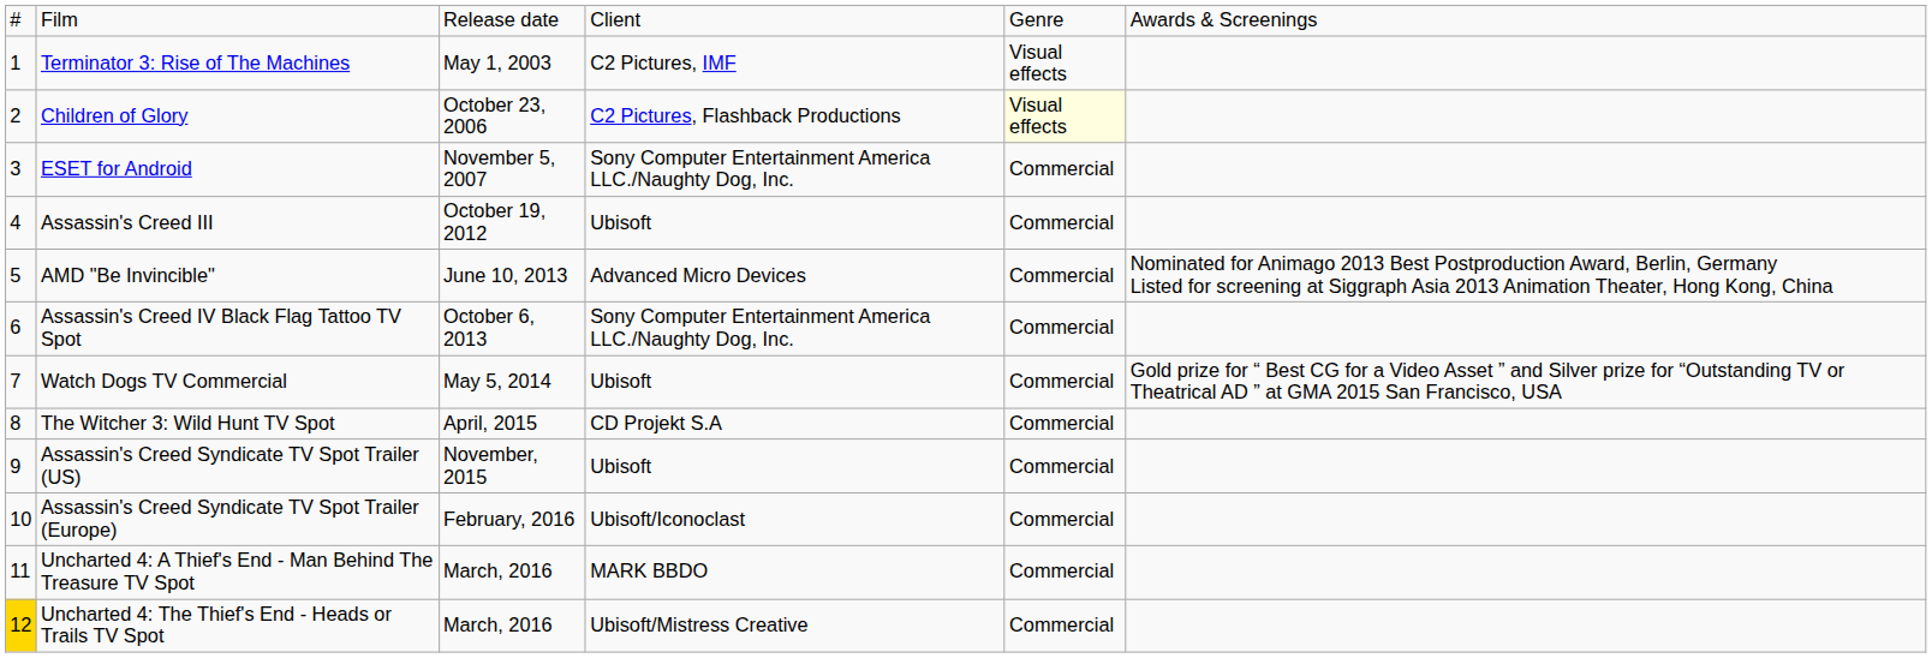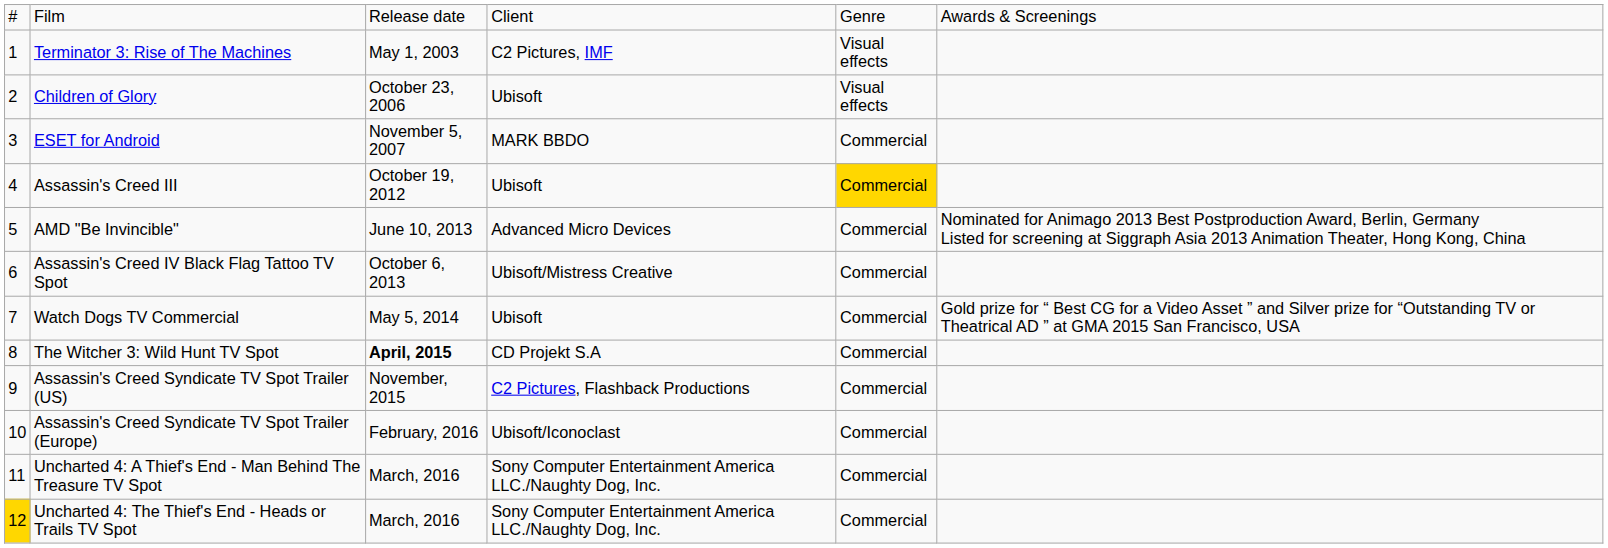 <table class="wikitable">
 <tr>
 <td>#</td>
 <td>Film</td>
 <td>Release date</td>
 <td>Client</td>
 <td>Genre</td>
 <td>Awards & Screenings</td>
 </tr>
 <tr>
 <td>1</td>
 <td><a href='#'>Terminator 3: Rise of The Machines</a></td>
 <td>May 1, 2003</td>
 <td>C2 Pictures, <a href='#'>IMF</a></td>
 <td>Visual effects</td>
 <td></td>
 </tr>
 <tr>
 <td>2</td>
 <td><a href='#'>Children of Glory</a></td>
 <td>October 23, 2006</td>
-<td><a href='#'>C2 Pictures</a>, Flashback Productions</td>
-<td style="background: lightyellow;">Visual effects</td>
+<td>Ubisoft</td>
+<td>Visual effects</td>
 <td></td>
 </tr>
 <tr>
 <td>3</td>
 <td><a href='#'>ESET for Android</a></td>
 <td>November 5, 2007</td>
-<td>Sony Computer Entertainment America LLC./Naughty Dog, Inc.</td>
+<td>MARK BBDO</td>
 <td>Commercial</td>
 <td></td>
 </tr>
 <tr>
 <td>4</td>
 <td>Assassin's Creed III</td>
 <td>October 19, 2012</td>
 <td>Ubisoft</td>
-<td>Commercial</td>
+<td style="background: gold;">Commercial</td>
 <td></td>
 </tr>
 <tr>
 <td>5</td>
 <td>AMD "Be Invincible"</td>
 <td>June 10, 2013</td>
 <td>Advanced Micro Devices</td>
 <td>Commercial</td>
 <td>Nominated for Animago 2013 Best Postproduction Award, Berlin, Germany<br>Listed for screening at Siggraph Asia 2013 Animation Theater, Hong Kong, China</td>
 </tr>
 <tr>
 <td>6</td>
 <td>Assassin's Creed IV Black Flag Tattoo TV Spot</td>
 <td>October 6, 2013</td>
-<td>Sony Computer Entertainment America LLC./Naughty Dog, Inc.</td>
+<td>Ubisoft/Mistress Creative</td>
 <td>Commercial</td>
 <td></td>
 </tr>
 <tr>
 <td>7</td>
 <td>Watch Dogs TV Commercial</td>
 <td>May 5, 2014</td>
 <td>Ubisoft</td>
 <td>Commercial</td>
 <td>Gold prize for “ Best CG for a Video Asset ” and Silver prize for “Outstanding TV or Theatrical AD ” at GMA 2015 San Francisco, USA</td>
 </tr>
 <tr>
 <td>8</td>
 <td>The Witcher 3: Wild Hunt TV Spot</td>
-<td>April, 2015</td>
+<td><strong>April, 2015</strong></td>
 <td>CD Projekt S.A</td>
 <td>Commercial</td>
 <td></td>
 </tr>
 <tr>
 <td>9</td>
 <td>Assassin's Creed Syndicate TV Spot Trailer (US)</td>
 <td>November, 2015</td>
-<td>Ubisoft</td>
+<td><a href='#'>C2 Pictures</a>, Flashback Productions</td>
 <td>Commercial</td>
 <td></td>
 </tr>
 <tr>
 <td>10</td>
 <td>Assassin's Creed Syndicate TV Spot Trailer (Europe)</td>
 <td>February, 2016</td>
 <td>Ubisoft/Iconoclast</td>
 <td>Commercial</td>
 <td></td>
 </tr>
 <tr>
 <td>11</td>
 <td>Uncharted 4: A Thief's End - Man Behind The Treasure TV Spot</td>
 <td>March, 2016</td>
-<td>MARK BBDO</td>
+<td>Sony Computer Entertainment America LLC./Naughty Dog, Inc.</td>
 <td>Commercial</td>
 <td></td>
 </tr>
 <tr>
 <td style="background: gold;">12</td>
 <td>Uncharted 4: The Thief's End - Heads or Trails TV Spot</td>
 <td>March, 2016</td>
-<td>Ubisoft/Mistress Creative</td>
+<td>Sony Computer Entertainment America LLC./Naughty Dog, Inc.</td>
 <td>Commercial</td>
 </tr>
 </table>
